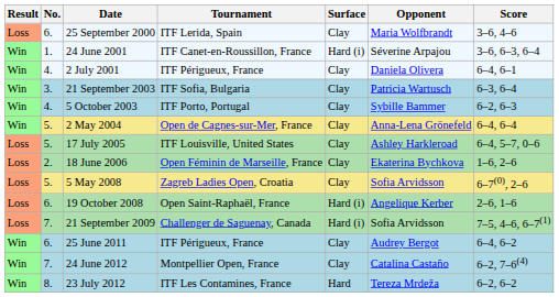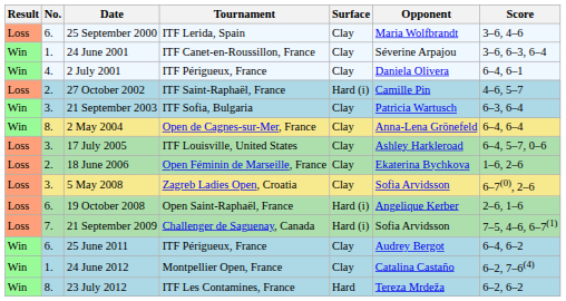 <table class="sortable wikitable" style="font-size:97%;">
 <tr>
 <th>Result</th>
 <th>No.</th>
 <th>Date</th>
 <th>Tournament</th>
 <th>Surface</th>
 <th>Opponent</th>
 <th class="unsortable">Score</th>
 </tr>
 <tr style="background:#f0f8ff;">
 <td style="background:#ffa07a;">Loss</td>
 <td>6.</td>
 <td>25 September 2000</td>
 <td>ITF Lerida, Spain</td>
 <td>Clay</td>
 <td> <a href='#'>Maria Wolfbrandt</a></td>
 <td>3–6, 4–6</td>
 </tr>
 <tr style="background:#f0f8ff;">
 <td style="background:#98fb98;">Win</td>
 <td>1.</td>
 <td>24 June 2001</td>
 <td>ITF Canet-en-Roussillon, France</td>
-<td>Hard (i)</td>
+<td>Clay</td>
 <td> Séverine Arpajou</td>
 <td>3–6, 6–3, 6–4</td>
 </tr>
 <tr style="background:#f0f8ff;">
 <td style="background:#98fb98;">Win</td>
 <td>4.</td>
 <td>2 July 2001</td>
 <td>ITF Périgueux, France</td>
 <td>Clay</td>
 <td> <a href='#'>Daniela Olivera</a></td>
 <td>6–4, 6–1</td>
 </tr>
 <tr style="background:lightblue;">
+<td style="background:#ffa07a;">Loss</td>
+<td>2.</td>
+<td>27 October 2002</td>
+<td>ITF Saint-Raphaël, France</td>
+<td>Hard (i)</td>
+<td> <a href='#'>Camille Pin</a></td>
+<td>4–6, 5–7</td>
+</tr>
+<tr style="background:lightblue;">
 <td style="background:#98fb98;">Win</td>
 <td>3.</td>
 <td>21 September 2003</td>
 <td>ITF Sofia, Bulgaria</td>
 <td>Clay</td>
 <td> <a href='#'>Patricia Wartusch</a></td>
 <td>6–3, 6–4</td>
 </tr>
-<tr style="background:lightblue;">
-<td style="background:#98fb98;">Win</td>
-<td>4.</td>
-<td>5 October 2003</td>
-<td>ITF Porto, Portugal</td>
-<td>Clay</td>
-<td> <a href='#'>Sybille Bammer</a></td>
-<td>6–2, 6–3</td>
-</tr>
 <tr style="background:#f7e98e;">
 <td style="background:#98fb98;">Win</td>
-<td>5.</td>
+<td>8.</td>
 <td>2 May 2004</td>
 <td><a href='#'>Open de Cagnes-sur-Mer</a>, France</td>
 <td>Clay</td>
 <td> <a href='#'>Anna-Lena Grönefeld</a></td>
 <td>6–4, 6–4</td>
 </tr>
 <tr style="background:#addfad;">
 <td style="background:#ffa07a;">Loss</td>
-<td>5.</td>
+<td>3.</td>
 <td>17 July 2005</td>
 <td>ITF Louisville, United States</td>
 <td>Clay</td>
 <td> <a href='#'>Ashley Harkleroad</a></td>
 <td>6–4, 5–7, 0–6</td>
 </tr>
 <tr style="background:#addfad;">
 <td style="background:#ffa07a;">Loss</td>
 <td>2.</td>
 <td>18 June 2006</td>
 <td><a href='#'>Open Féminin de Marseille</a>, France</td>
 <td>Clay</td>
 <td> <a href='#'>Ekaterina Bychkova</a></td>
 <td>1–6, 2–6</td>
 </tr>
 <tr style="background:#f7e98e;">
 <td style="background:#ffa07a;">Loss</td>
-<td>5.</td>
+<td>3.</td>
 <td>5 May 2008</td>
 <td><a href='#'>Zagreb Ladies Open</a>, Croatia</td>
 <td>Clay</td>
 <td> <a href='#'>Sofia Arvidsson</a></td>
 <td>6–7<sup>(0)</sup>, 2–6</td>
 </tr>
 <tr style="background:#addfad;">
 <td style="background:#ffa07a;">Loss</td>
 <td>6.</td>
 <td>19 October 2008</td>
 <td>Open Saint-Raphaël, France</td>
 <td>Hard (i)</td>
 <td> <a href='#'>Angelique Kerber</a></td>
 <td>2–6, 1–6</td>
 </tr>
 <tr style="background:#addfad;">
 <td style="background:#ffa07a;">Loss</td>
 <td>7.</td>
 <td>21 September 2009</td>
 <td><a href='#'>Challenger de Saguenay</a>, Canada</td>
 <td>Hard (i)</td>
 <td> Sofia Arvidsson</td>
 <td>7–5, 4–6, 6–7<sup>(1)</sup></td>
 </tr>
 <tr style="background:lightblue;">
 <td style="background:#98fb98;">Win</td>
 <td>6.</td>
 <td>25 June 2011</td>
 <td>ITF Périgueux, France</td>
 <td>Clay</td>
 <td> <a href='#'>Audrey Bergot</a></td>
 <td>6–4, 6–2</td>
 </tr>
 <tr style="background:lightblue;">
 <td style="background:#98fb98;">Win</td>
-<td>7.</td>
+<td>1.</td>
 <td>24 June 2012</td>
 <td>Montpellier Open, France</td>
 <td>Clay</td>
 <td> <a href='#'>Catalina Castaño</a></td>
 <td>6–2, 7–6<sup>(4)</sup></td>
 </tr>
 <tr style="background:lightblue;">
 <td style="background:#98fb98;">Win</td>
 <td>8.</td>
 <td>23 July 2012</td>
 <td>ITF Les Contamines, France</td>
 <td>Hard</td>
 <td> <a href='#'>Tereza Mrdeža</a></td>
 <td>6–2, 6–2</td>
 </tr>
 </table>
